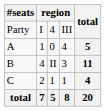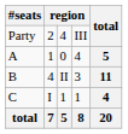 <table class="wikitable">
 <tr>
 <th>#seats</th>
 <th colspan=3>region</th>
 <th rowspan="2">total</th>
 </tr>
 <tr>
 <td>Party</td>
-<td>I</td>
+<td>2</td>
 <td>4</td>
 <td>III</td>
 </tr>
 <tr>
 <td>A</td>
 <td>1</td>
 <td>0</td>
 <td>4</td>
 <th>5</th>
 </tr>
 <tr>
 <td>B</td>
 <td>4</td>
 <td>II</td>
 <td>3</td>
 <th>11</th>
 </tr>
 <tr>
 <td>C</td>
-<td>2</td>
+<td>I</td>
 <td>1</td>
 <td>1</td>
 <th>4</th>
 </tr>
 <tr>
 <th>total</th>
 <th>7</th>
 <th>5</th>
 <th>8</th>
 <th>20</th>
 </tr>
 </table>
